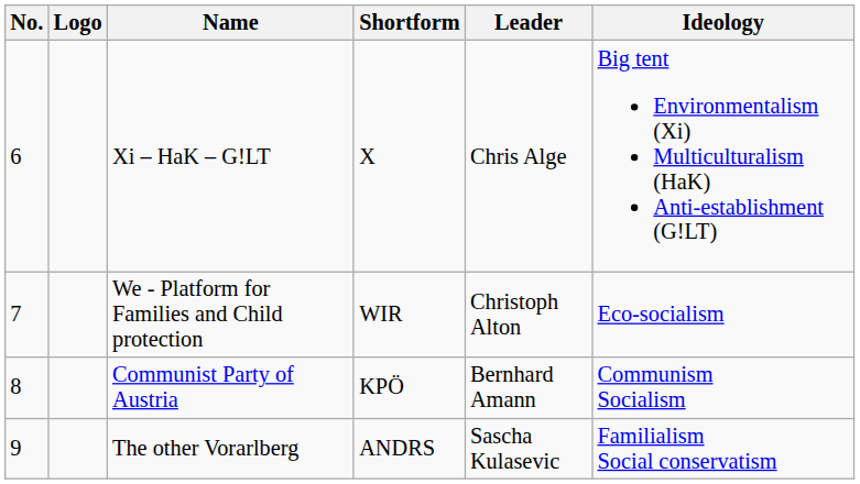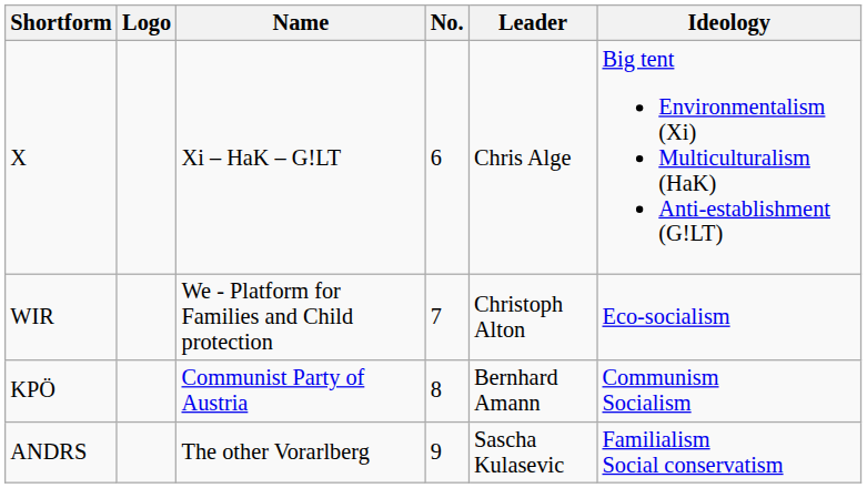 <table class="wikitable">
 <tr>
-<th>No.</th>
+<th>Shortform</th>
 <th>Logo</th>
 <th>Name</th>
-<th>Shortform</th>
+<th>No.</th>
 <th>Leader</th>
 <th>Ideology</th>
 </tr>
 <tr>
-<td>6</td>
+<td>X</td>
 <td></td>
 <td>Xi – HaK – G!LT</td>
-<td>X</td>
+<td>6</td>
 <td>Chris Alge</td>
 <td><a href='#'>Big tent</a><br><ul><li><a href='#'>Environmentalism</a> (Xi)</li><li><a href='#'>Multiculturalism</a> (HaK)</li><li><a href='#'>Anti-establishment</a> (G!LT)</li></ul></td>
 </tr>
 <tr>
-<td>7</td>
+<td>WIR</td>
 <td></td>
 <td>We - Platform for Families and Child protection</td>
-<td>WIR</td>
+<td>7</td>
 <td>Christoph Alton</td>
 <td><a href='#'>Eco-socialism</a></td>
 </tr>
 <tr>
-<td>8</td>
+<td>KPÖ</td>
 <td></td>
 <td><a href='#'>Communist Party of Austria</a></td>
-<td>KPÖ</td>
+<td>8</td>
 <td>Bernhard Amann</td>
 <td><a href='#'>Communism</a><br><a href='#'>Socialism</a></td>
 </tr>
 <tr>
-<td>9</td>
+<td>ANDRS</td>
 <td></td>
 <td>The other Vorarlberg</td>
-<td>ANDRS</td>
+<td>9</td>
 <td>Sascha Kulasevic</td>
 <td><a href='#'>Familialism</a><br><a href='#'>Social conservatism</a></td>
 </tr>
 </table>
